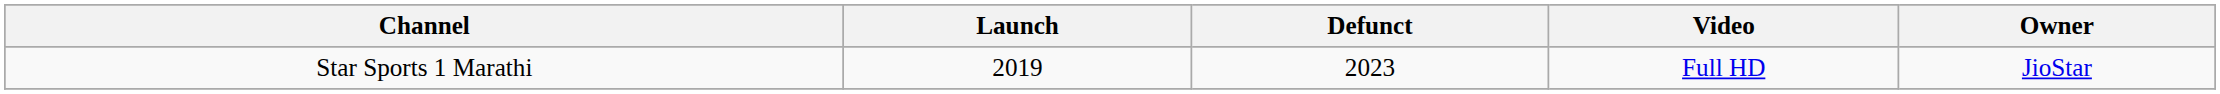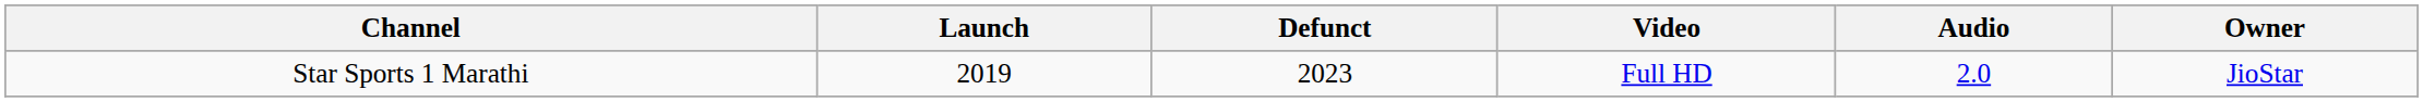 <table class="wikitable sortable" style="border-collapse:collapse; font-size: 90%; text-align:center" width="100%">
 <tr>
 <th>Channel</th>
 <th>Launch</th>
 <th>Defunct</th>
 <th>Video</th>
+<th>Audio</th>
 <th>Owner</th>
 </tr>
 <tr>
 <td>Star Sports 1 Marathi</td>
 <td>2019</td>
 <td>2023</td>
 <td><a href='#'>Full HD</a></td>
+<td><a href='#'>2.0</a></td>
 <td><a href='#'>JioStar</a></td>
 </tr>
 </table>
